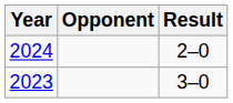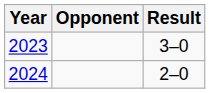 <table class="wikitable" style="text-align: center;">
 <tr>
 <th>Year</th>
 <th>Opponent</th>
 <th>Result</th>
 </tr>
 <tr>
+<td> <a href='#'>2023</a></td>
+<td></td>
+<td>3–0</td>
+</tr>
+<tr>
 <td> <a href='#'>2024</a></td>
 <td></td>
 <td>2–0</td>
 </tr>
-<tr>
-<td> <a href='#'>2023</a></td>
-<td></td>
-<td>3–0</td>
-</tr>
 </table>
